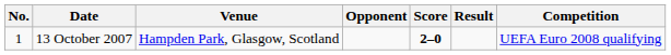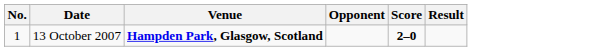 <table class="wikitable sortable">
 <tr>
 <th scope="col">No.</th>
 <th scope="col">Date</th>
 <th scope="col">Venue</th>
 <th scope="col">Opponent</th>
 <th scope="col">Score</th>
 <th scope="col">Result</th>
-<th scope="col">Competition</th>
 </tr>
 <tr>
 <td style="text-align:center">1</td>
 <td>13 October 2007</td>
-<td><a href='#'>Hampden Park</a>, Glasgow, Scotland</td>
+<td><strong><a href='#'>Hampden Park</a>, Glasgow, Scotland</strong></td>
 <td></td>
 <td style="text-align:center"><strong>2–0</strong></td>
 <td style="text-align:center"></td>
-<td><a href='#'>UEFA Euro 2008 qualifying</a></td>
 </tr>
 </table>
